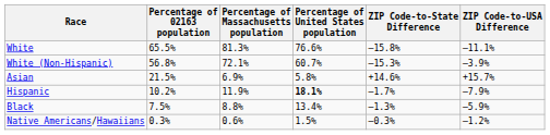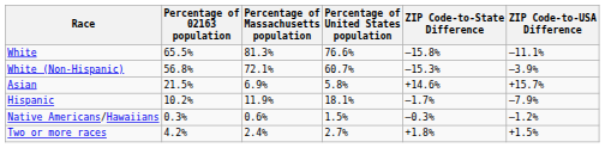 <table class="wikitable sortable collapsible" style="font-size: 90%;">
 <tr>
 <th>Race</th>
 <th>Percentage of <br>02163<br>population</th>
 <th>Percentage of<br>Massachusetts<br>population</th>
 <th>Percentage of<br>United States<br>population</th>
 <th>ZIP Code-to-State<br>Difference</th>
 <th>ZIP Code-to-USA<br>Difference</th>
 </tr>
 <tr>
 <td><a href='#'>White</a></td>
 <td>65.5%</td>
 <td>81.3%</td>
 <td>76.6%</td>
 <td>–15.8%</td>
 <td>–11.1%</td>
 </tr>
 <tr>
 <td><a href='#'>White (Non-Hispanic)</a></td>
 <td>56.8%</td>
 <td>72.1%</td>
 <td>60.7%</td>
 <td>–15.3%</td>
 <td>–3.9%</td>
 </tr>
 <tr>
 <td><a href='#'>Asian</a></td>
 <td>21.5%</td>
 <td>6.9%</td>
 <td>5.8%</td>
 <td>+14.6%</td>
 <td>+15.7%</td>
 </tr>
 <tr>
 <td><a href='#'>Hispanic</a></td>
 <td>10.2%</td>
 <td>11.9%</td>
-<td><strong>18.1%</strong></td>
+<td>18.1%</td>
 <td>–1.7%</td>
 <td>–7.9%</td>
-</tr>
-<tr>
-<td><a href='#'>Black</a></td>
-<td>7.5%</td>
-<td>8.8%</td>
-<td>13.4%</td>
-<td>–1.3%</td>
-<td>–5.9%</td>
 </tr>
 <tr>
 <td><a href='#'>Native Americans</a>/<a href='#'>Hawaiians</a></td>
 <td>0.3%</td>
 <td>0.6%</td>
 <td>1.5%</td>
 <td>–0.3%</td>
 <td>–1.2%</td>
 </tr>
+<tr>
+<td><a href='#'>Two or more races</a></td>
+<td>4.2%</td>
+<td>2.4%</td>
+<td>2.7%</td>
+<td>+1.8%</td>
+<td>+1.5%</td>
+</tr>
 </table>
